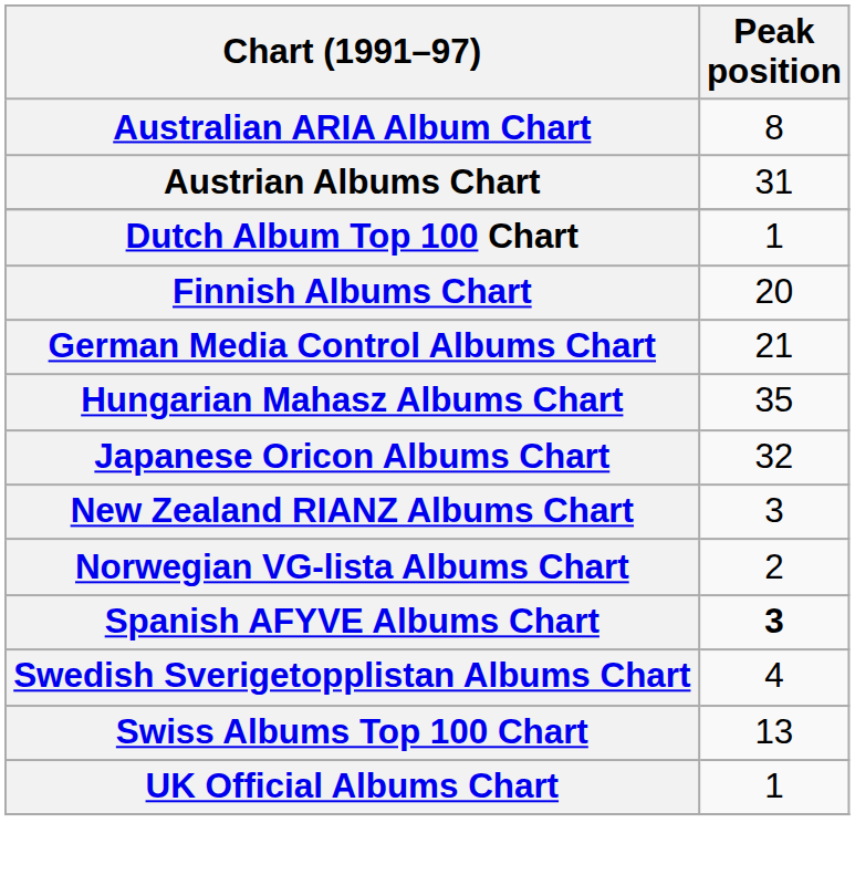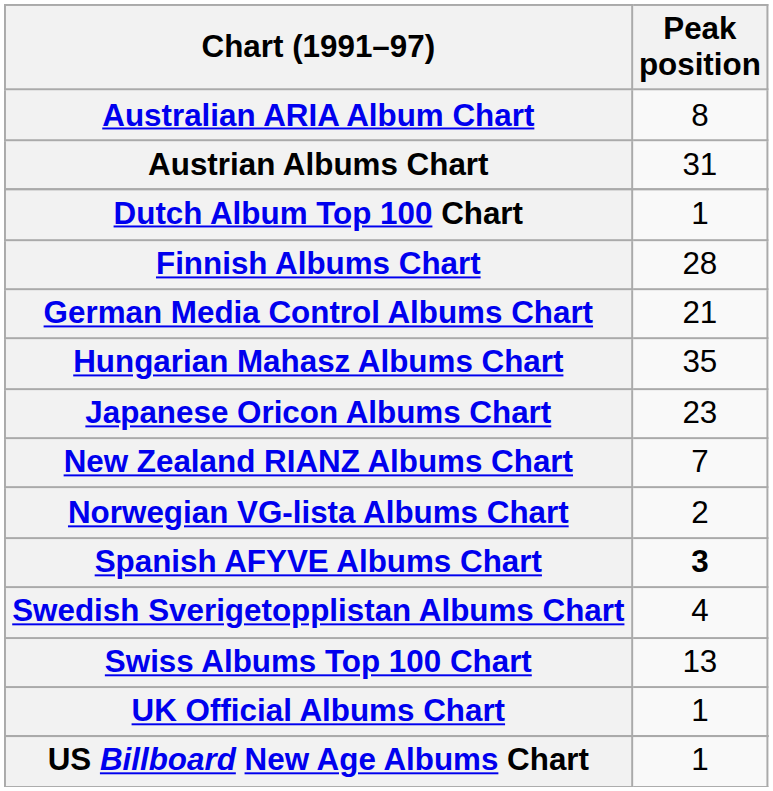 <table class="wikitable plainrowheaders sortable" style="text-align:center;">
 <tr>
 <th>Chart (1991–97)</th>
 <th>Peak<br>position</th>
 </tr>
 <tr>
 <th scope="row"><a href='#'>Australian ARIA Album Chart</a></th>
 <td>8</td>
 </tr>
 <tr>
 <th scope="row">Austrian Albums Chart</th>
 <td>31</td>
 </tr>
 <tr>
 </tr>
 <tr>
 <th scope="row"><a href='#'>Dutch Album Top 100</a> Chart</th>
 <td>1</td>
 </tr>
 <tr>
 <th scope="row"><a href='#'>Finnish Albums Chart</a></th>
-<td>20</td>
+<td>28</td>
 </tr>
 <tr>
 <th scope="row"><a href='#'>German Media Control Albums Chart</a></th>
 <td>21</td>
 </tr>
 <tr>
 <th scope="row"><a href='#'>Hungarian Mahasz Albums Chart</a></th>
 <td>35</td>
 </tr>
 <tr>
 <th scope="row"><a href='#'>Japanese Oricon Albums Chart</a></th>
-<td>32</td>
+<td>23</td>
 </tr>
 <tr>
 <th scope="row"><a href='#'>New Zealand RIANZ Albums Chart</a></th>
-<td>3</td>
+<td>7</td>
 </tr>
 <tr>
 <th scope="row"><a href='#'>Norwegian VG-lista Albums Chart</a></th>
 <td>2</td>
 </tr>
 <tr>
 <th scope="row"><a href='#'>Spanish AFYVE Albums Chart</a></th>
 <td><strong>3</strong></td>
 </tr>
 <tr>
 <th scope="row"><a href='#'>Swedish Sverigetopplistan Albums Chart</a></th>
 <td>4</td>
 </tr>
 <tr>
 <th scope="row"><a href='#'>Swiss Albums Top 100 Chart</a></th>
 <td>13</td>
 </tr>
 <tr>
 <th scope="row"><a href='#'>UK Official Albums Chart</a></th>
 <td>1</td>
 </tr>
 <tr>
 </tr>
+<tr>
+<th scope="row">US <em><a href='#'>Billboard</a></em> <a href='#'>New Age Albums</a> Chart</th>
+<td>1</td>
+</tr>
 </table>
